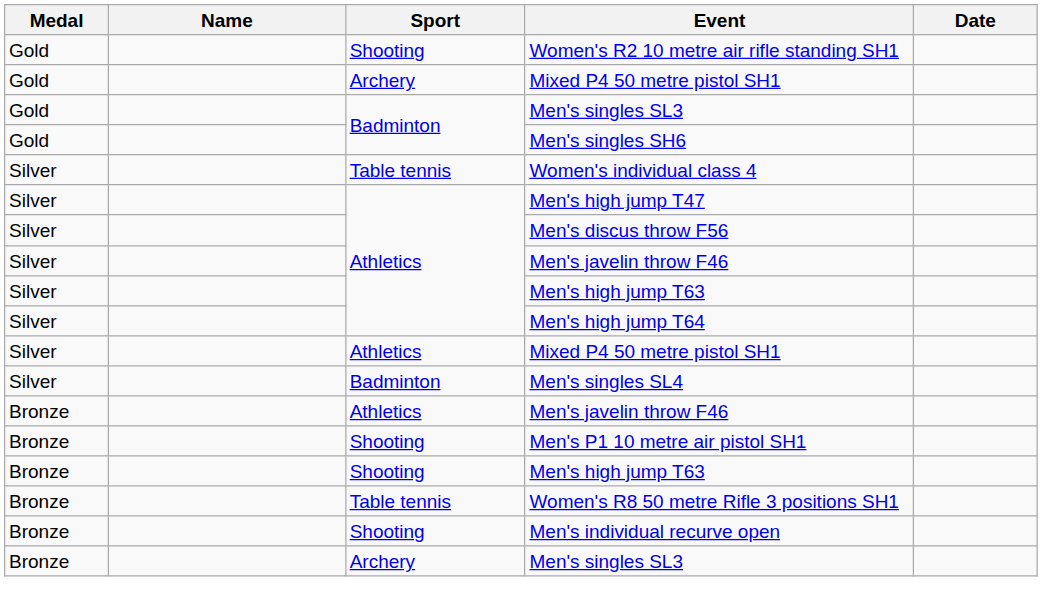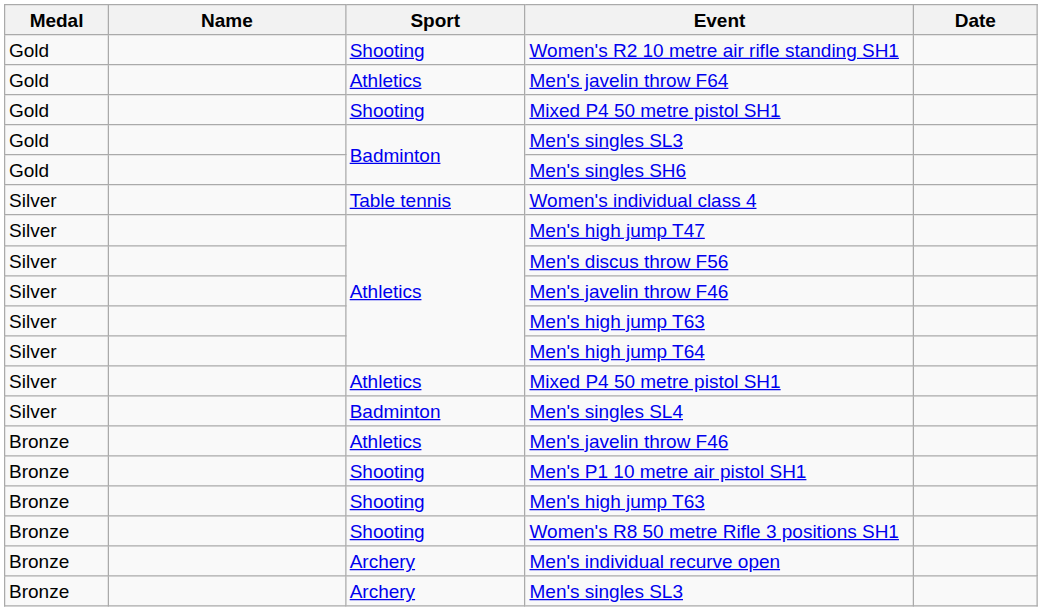 <table class="wikitable sortable" style="font-size:95%">
 <tr>
 <th style="width:5em">Medal</th>
 <th style="width:12em">Name</th>
 <th style="width:9em">Sport</th>
 <th style="width:20em">Event</th>
 <th style="width:6em">Date</th>
 </tr>
 <tr>
 <td> Gold</td>
 <td></td>
 <td><a href='#'>Shooting</a></td>
 <td><a href='#'>Women's R2 10 metre air rifle standing SH1</a></td>
 <td></td>
 </tr>
 <tr>
 <td> Gold</td>
 <td></td>
-<td><a href='#'>Archery</a></td>
+<td><a href='#'>Athletics</a></td>
+<td><a href='#'>Men's javelin throw F64</a></td>
+<td></td>
+</tr>
+<tr>
+<td> Gold</td>
+<td></td>
+<td><a href='#'>Shooting</a></td>
 <td><a href='#'>Mixed P4 50 metre pistol SH1</a></td>
 <td></td>
 </tr>
 <tr>
 <td> Gold</td>
 <td></td>
 <td rowspan=2><a href='#'>Badminton</a></td>
 <td><a href='#'>Men's singles SL3</a></td>
 <td></td>
 </tr>
 <tr>
 <td> Gold</td>
 <td></td>
 <td><a href='#'>Men's singles SH6</a></td>
 <td></td>
 </tr>
 <tr>
 <td> Silver</td>
 <td></td>
 <td><a href='#'>Table tennis</a></td>
 <td><a href='#'>Women's individual class 4</a></td>
 <td></td>
 </tr>
 <tr>
 <td> Silver</td>
 <td></td>
 <td rowspan=5><a href='#'>Athletics</a></td>
 <td><a href='#'>Men's high jump T47</a></td>
 <td></td>
 </tr>
 <tr>
 <td> Silver</td>
 <td></td>
 <td><a href='#'>Men's discus throw F56</a></td>
 <td></td>
 </tr>
 <tr>
 <td> Silver</td>
 <td></td>
 <td><a href='#'>Men's javelin throw F46</a></td>
 <td></td>
 </tr>
 <tr>
 <td> Silver</td>
 <td></td>
 <td><a href='#'>Men's high jump T63</a></td>
 <td></td>
 </tr>
 <tr>
 <td> Silver</td>
 <td></td>
 <td><a href='#'>Men's high jump T64</a></td>
 <td></td>
 </tr>
 <tr>
 <td> Silver</td>
 <td></td>
 <td><a href='#'>Athletics</a></td>
 <td><a href='#'>Mixed P4 50 metre pistol SH1</a></td>
 <td></td>
 </tr>
 <tr>
 <td> Silver</td>
 <td></td>
 <td><a href='#'>Badminton</a></td>
 <td><a href='#'>Men's singles SL4</a></td>
 <td></td>
 </tr>
 <tr>
 <td> Bronze</td>
 <td></td>
 <td><a href='#'>Athletics</a></td>
 <td><a href='#'>Men's javelin throw F46</a></td>
 <td></td>
 </tr>
 <tr>
 <td> Bronze</td>
 <td></td>
 <td><a href='#'>Shooting</a></td>
 <td><a href='#'>Men's P1 10 metre air pistol SH1</a></td>
 <td></td>
 </tr>
 <tr>
 <td> Bronze</td>
 <td></td>
 <td><a href='#'>Shooting</a></td>
 <td><a href='#'>Men's high jump T63</a></td>
 <td></td>
 </tr>
 <tr>
 <td> Bronze</td>
 <td></td>
-<td><a href='#'>Table tennis</a></td>
+<td><a href='#'>Shooting</a></td>
 <td><a href='#'>Women's R8 50 metre Rifle 3 positions SH1</a></td>
 <td></td>
 </tr>
 <tr>
 <td> Bronze</td>
 <td></td>
-<td><a href='#'>Shooting</a></td>
+<td><a href='#'>Archery</a></td>
 <td><a href='#'>Men's individual recurve open</a></td>
 <td></td>
 </tr>
 <tr>
 <td> Bronze</td>
 <td></td>
 <td><a href='#'>Archery</a></td>
 <td><a href='#'>Men's singles SL3</a></td>
 <td></td>
 </tr>
 </table>
